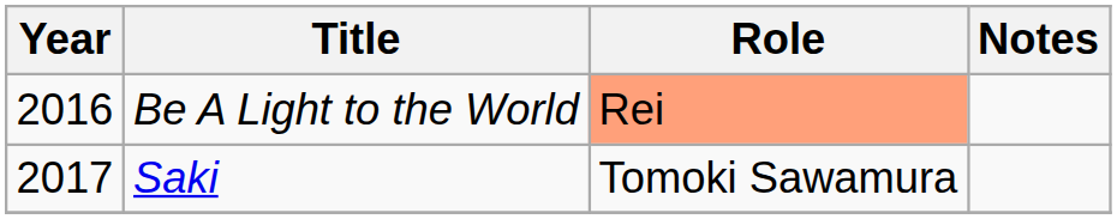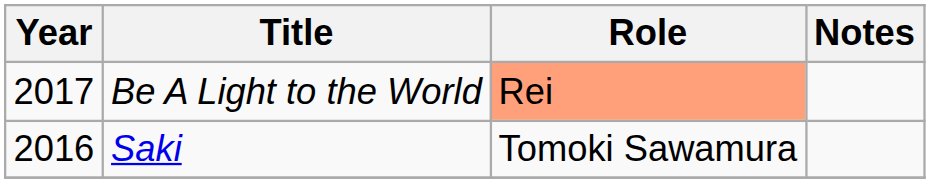 <table class="wikitable">
 <tr>
 <th>Year</th>
 <th>Title</th>
 <th>Role</th>
 <th>Notes</th>
 </tr>
 <tr>
-<td>2016</td>
+<td>2017</td>
 <td><em>Be A Light to the World</em></td>
 <td style="background: lightsalmon;">Rei</td>
 <td></td>
 </tr>
 <tr>
-<td rowspan="1">2017</td>
+<td rowspan="1">2016</td>
 <td><em><a href='#'>Saki</a></em></td>
 <td>Tomoki Sawamura</td>
 <td></td>
 </tr>
 <tr>
 </tr>
 </table>
